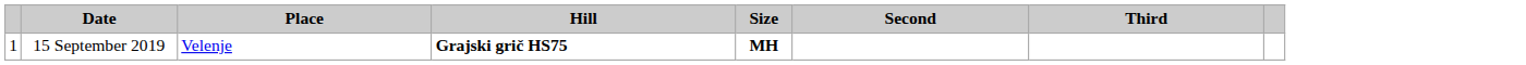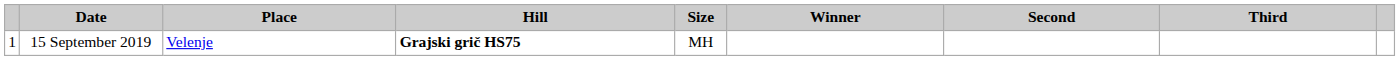 <table class="wikitable plainrowheaders" style="background:#fff; font-size:86%; line-height:16px; border:grey solid 1px; border-collapse:collapse;">
 <tr style="background:#ccc; text-align:center;">
 <th scope="col" style="background:#ccc; width=30 px;"></th>
 <th scope="col" style="background:#ccc; width:120px;">Date</th>
 <th scope="col" style="background:#ccc; width:200px;">Place</th>
 <th scope="col" style="background:#ccc; width:240px;">Hill</th>
 <th scope="col" style="background:#ccc; width:40px;">Size</th>
+<th scope="col" style="background:#ccc; width:185px;">Winner</th>
 <th scope="col" style="background:#ccc; width:185px;">Second</th>
 <th scope="col" style="background:#ccc; width:185px;">Third</th>
 <th scope="col" style="background:#ccc; width:10px;"></th>
 </tr>
 <tr>
 <td align=center>1</td>
 <td align=right>15 September 2019  </td>
 <td> <a href='#'>Velenje</a></td>
 <td><strong>Grajski grič HS75</strong></td>
-<td align=center><strong>MH</strong></td>
+<td align=center>MH</td>
+<td></td>
 <td></td>
 <td></td>
 <td></td>
 </tr>
 </table>
